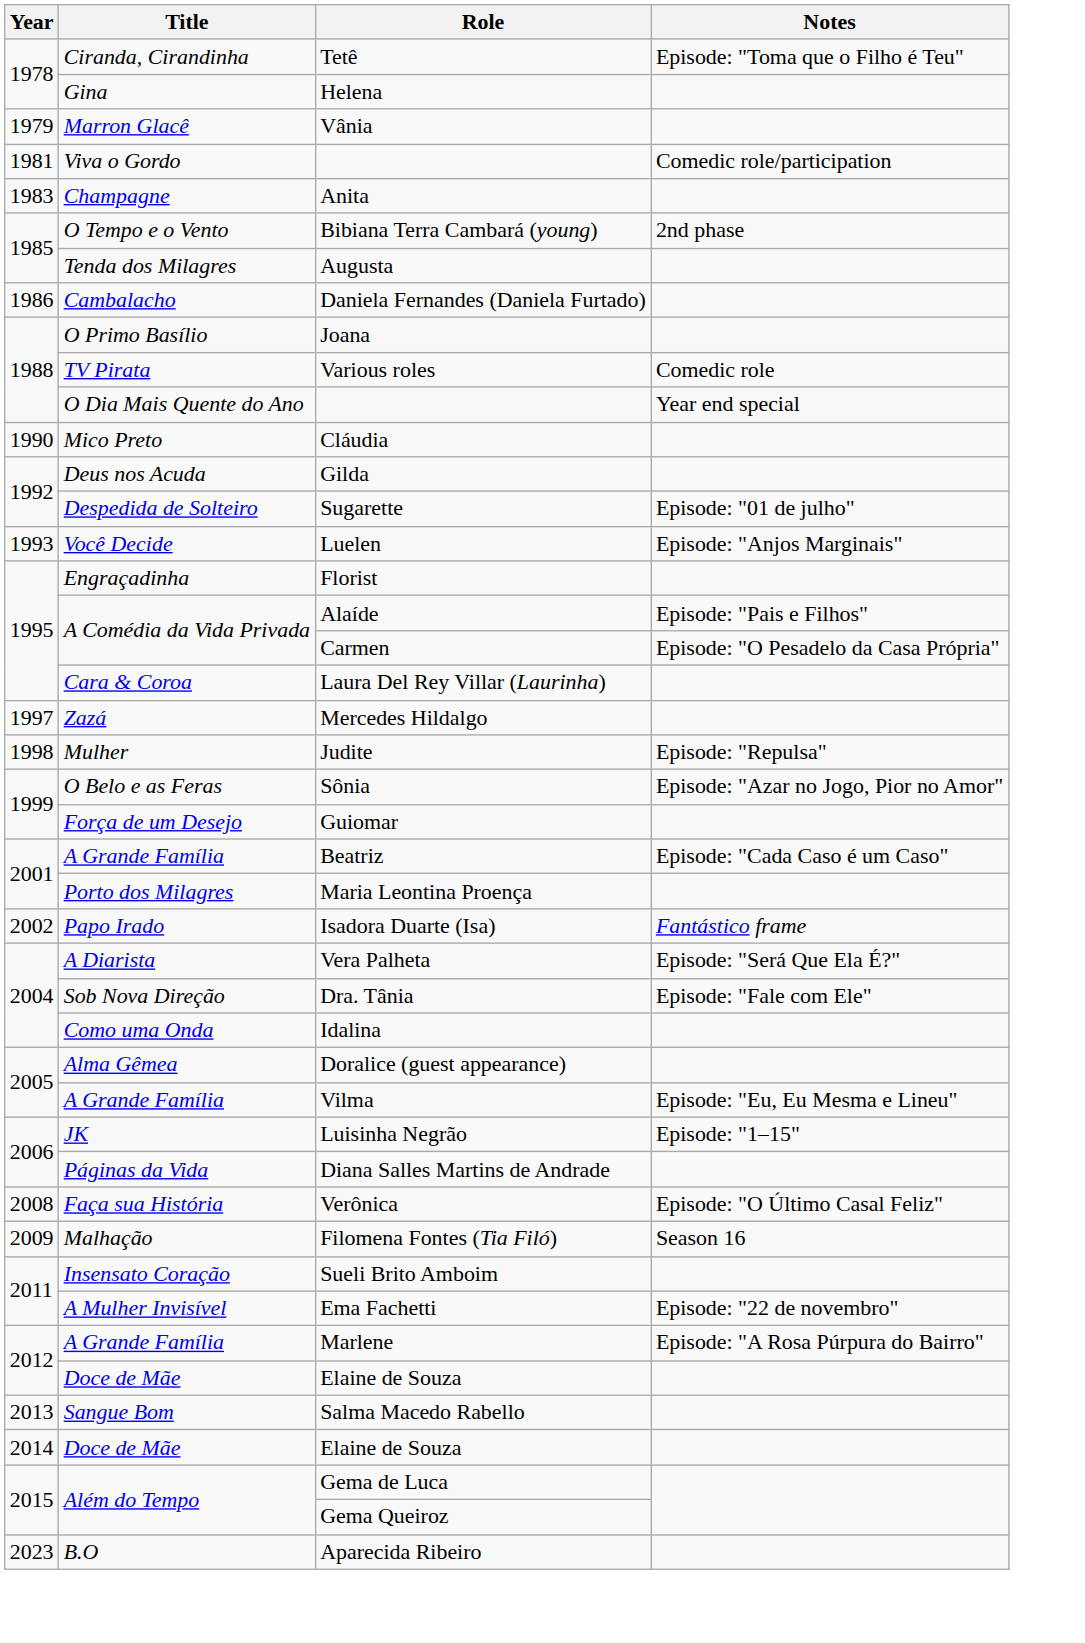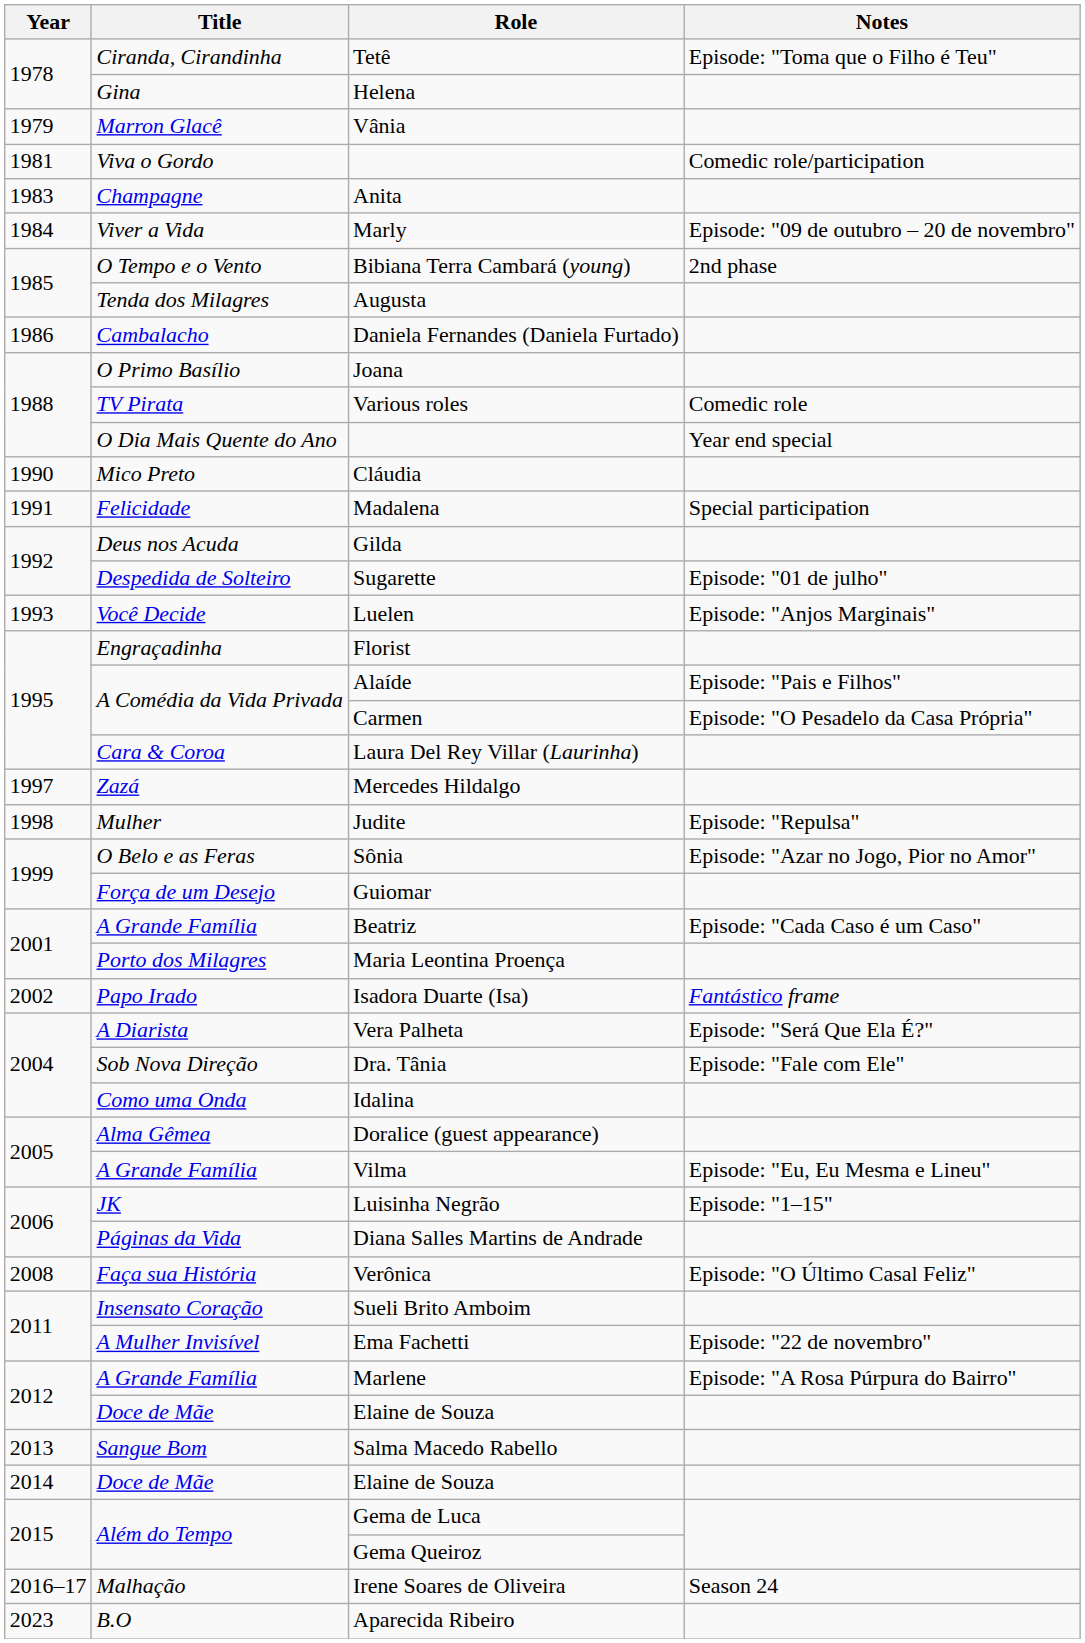 <table class="wikitable">
 <tr>
 <th>Year</th>
 <th>Title</th>
 <th>Role</th>
 <th>Notes</th>
 </tr>
 <tr>
 <td rowspan="2">1978</td>
 <td><em>Ciranda, Cirandinha</em></td>
 <td>Tetê</td>
 <td>Episode: "Toma que o Filho é Teu"</td>
 </tr>
 <tr>
 <td><em>Gina</em></td>
 <td>Helena</td>
 <td></td>
 </tr>
 <tr>
 <td>1979</td>
 <td><em><a href='#'>Marron Glacê</a></em></td>
 <td>Vânia</td>
 <td></td>
 </tr>
 <tr>
 <td>1981</td>
 <td><em>Viva o Gordo</em></td>
 <td></td>
 <td>Comedic role/participation</td>
 </tr>
 <tr>
 <td>1983</td>
 <td><em><a href='#'>Champagne</a></em></td>
 <td>Anita</td>
 <td></td>
+</tr>
+<tr>
+<td>1984</td>
+<td><em>Viver a Vida</em></td>
+<td>Marly</td>
+<td>Episode: "09 de outubro – 20 de novembro"</td>
 </tr>
 <tr>
 <td rowspan="2">1985</td>
 <td><em>O Tempo e o Vento</em></td>
 <td>Bibiana Terra Cambará (<em>young</em>)</td>
 <td>2nd phase</td>
 </tr>
 <tr>
 <td><em>Tenda dos Milagres</em></td>
 <td>Augusta</td>
 </tr>
 <tr>
 <td>1986</td>
 <td><em><a href='#'>Cambalacho</a></em></td>
 <td>Daniela Fernandes (Daniela Furtado)</td>
 <td></td>
 </tr>
 <tr>
 <td rowspan="3">1988</td>
 <td><em>O Primo Basílio</em></td>
 <td>Joana</td>
 <td></td>
 </tr>
 <tr>
 <td><em><a href='#'>TV Pirata</a></em></td>
 <td>Various roles</td>
 <td>Comedic role</td>
 </tr>
 <tr>
 <td><em>O Dia Mais Quente do Ano</em></td>
 <td></td>
 <td>Year end special</td>
 </tr>
 <tr>
 <td>1990</td>
 <td><em>Mico Preto</em></td>
 <td>Cláudia</td>
 <td></td>
+</tr>
+<tr>
+<td>1991</td>
+<td><em><a href='#'>Felicidade</a></em></td>
+<td>Madalena</td>
+<td>Special participation</td>
 </tr>
 <tr>
 <td rowspan="2">1992</td>
 <td><em>Deus nos Acuda</em></td>
 <td>Gilda</td>
 <td></td>
 </tr>
 <tr>
 <td><em><a href='#'>Despedida de Solteiro</a></em></td>
 <td>Sugarette</td>
 <td>Episode: "01 de julho"</td>
 </tr>
 <tr>
 <td>1993</td>
 <td><em><a href='#'>Você Decide</a></em></td>
 <td>Luelen</td>
 <td>Episode: "Anjos Marginais"</td>
 </tr>
 <tr>
 <td rowspan="4">1995</td>
 <td><em>Engraçadinha</em></td>
 <td>Florist</td>
 <td></td>
 </tr>
 <tr>
 <td rowspan="2"><em>A Comédia da Vida Privada</em></td>
 <td>Alaíde</td>
 <td>Episode: "Pais e Filhos"</td>
 </tr>
 <tr>
 <td>Carmen</td>
 <td>Episode: "O Pesadelo da Casa Própria"</td>
 </tr>
 <tr>
 <td><em><a href='#'>Cara & Coroa</a></em></td>
 <td>Laura Del Rey Villar (<em>Laurinha</em>)</td>
 <td></td>
 </tr>
 <tr>
 <td>1997</td>
 <td><em><a href='#'>Zazá</a></em></td>
 <td>Mercedes Hildalgo</td>
 <td></td>
 </tr>
 <tr>
 <td>1998</td>
 <td><em>Mulher</em></td>
 <td>Judite</td>
 <td>Episode: "Repulsa"</td>
 </tr>
 <tr>
 <td rowspan="2">1999</td>
 <td><em>O Belo e as Feras</em></td>
 <td>Sônia</td>
 <td>Episode: "Azar no Jogo, Pior no Amor"</td>
 </tr>
 <tr>
 <td><em><a href='#'>Força de um Desejo</a></em></td>
 <td>Guiomar</td>
 <td></td>
 </tr>
 <tr>
 <td rowspan="2">2001</td>
 <td><em><a href='#'>A Grande Família</a></em></td>
 <td>Beatriz</td>
 <td>Episode: "Cada Caso é um Caso"</td>
 </tr>
 <tr>
 <td><em><a href='#'>Porto dos Milagres</a></em></td>
 <td>Maria Leontina Proença</td>
 <td></td>
 </tr>
 <tr>
 <td>2002</td>
 <td><em><a href='#'>Papo Irado</a></em></td>
 <td>Isadora Duarte (Isa)</td>
 <td><em><a href='#'>Fantástico</a> frame</em></td>
 </tr>
 <tr>
 <td rowspan="3">2004</td>
 <td><em><a href='#'>A Diarista</a></em></td>
 <td>Vera Palheta</td>
 <td>Episode: "Será Que Ela É?"</td>
 </tr>
 <tr>
 <td><em>Sob Nova Direção</em></td>
 <td>Dra. Tânia</td>
 <td>Episode: "Fale com Ele"</td>
 </tr>
 <tr>
 <td><em><a href='#'>Como uma Onda</a></em></td>
 <td>Idalina</td>
 <td></td>
 </tr>
 <tr>
 <td rowspan="2">2005</td>
 <td><em><a href='#'>Alma Gêmea</a></em></td>
 <td>Doralice (guest appearance)</td>
 <td></td>
 </tr>
 <tr>
 <td><em><a href='#'>A Grande Família</a></em></td>
 <td>Vilma</td>
 <td>Episode: "Eu, Eu Mesma e Lineu"</td>
 </tr>
 <tr>
 <td rowspan="2">2006</td>
 <td><em><a href='#'>JK</a></em></td>
 <td>Luisinha Negrão</td>
 <td>Episode: "1–15"</td>
 </tr>
 <tr>
 <td><em><a href='#'>Páginas da Vida</a></em></td>
 <td>Diana Salles Martins de Andrade</td>
 <td></td>
 </tr>
 <tr>
 <td>2008</td>
 <td><em><a href='#'>Faça sua História</a></em></td>
 <td>Verônica</td>
 <td>Episode: "O Último Casal Feliz"</td>
 </tr>
 <tr>
-<td>2009</td>
-<td><em>Malhação</em></td>
-<td>Filomena Fontes (<em>Tia Filó</em>)</td>
-<td>Season 16</td>
-</tr>
-<tr>
 <td rowspan="2">2011</td>
 <td><em><a href='#'>Insensato Coração</a></em></td>
 <td>Sueli Brito Amboim</td>
 <td></td>
 </tr>
 <tr>
 <td><em><a href='#'>A Mulher Invisível</a></em></td>
 <td>Ema Fachetti</td>
 <td>Episode: "22 de novembro"</td>
 </tr>
 <tr>
 <td rowspan="2">2012</td>
 <td><em><a href='#'>A Grande Família</a></em></td>
 <td>Marlene</td>
 <td>Episode: "A Rosa Púrpura do Bairro"</td>
 </tr>
 <tr>
 <td><em><a href='#'>Doce de Mãe</a></em></td>
 <td>Elaine de Souza</td>
 <td></td>
 </tr>
 <tr>
 <td>2013</td>
 <td><em><a href='#'>Sangue Bom</a></em></td>
 <td>Salma Macedo Rabello</td>
 <td></td>
 </tr>
 <tr>
 <td>2014</td>
 <td><em><a href='#'>Doce de Mãe</a></em></td>
 <td>Elaine de Souza</td>
 <td></td>
 </tr>
 <tr>
 <td rowspan="2">2015</td>
 <td rowspan="2"><em><a href='#'>Além do Tempo</a></em></td>
 <td>Gema de Luca</td>
 <td rowspan="2"></td>
 </tr>
 <tr>
 <td>Gema Queiroz</td>
 </tr>
 <tr>
+<td>2016–17</td>
+<td><em>Malhação</em></td>
+<td>Irene Soares de Oliveira</td>
+<td>Season 24</td>
+</tr>
+<tr>
 <td>2023</td>
 <td><em>B.O</em></td>
 <td>Aparecida Ribeiro</td>
 <td></td>
 </tr>
 </table>
